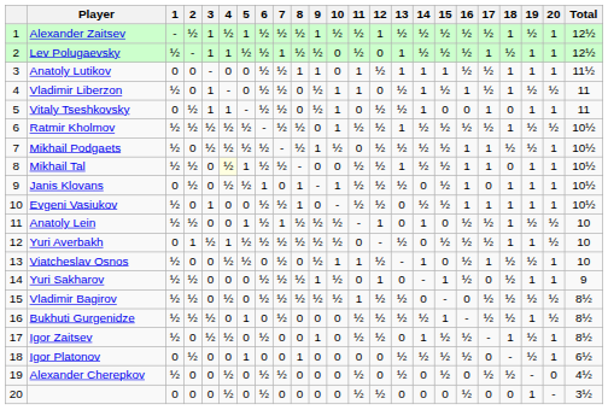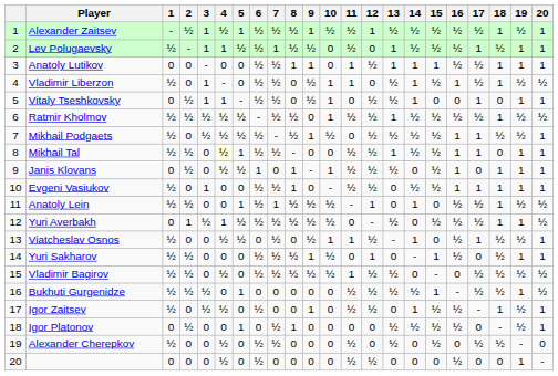 <table class="wikitable" border="1" width="800px">
 <tr>
 <th></th>
 <th>Player</th>
 <th>1</th>
 <th>2</th>
 <th>3</th>
 <th>4</th>
 <th>5</th>
 <th>6</th>
 <th>7</th>
 <th>8</th>
 <th>9</th>
 <th>10</th>
 <th>11</th>
 <th>12</th>
 <th>13</th>
 <th>14</th>
 <th>15</th>
 <th>16</th>
 <th>17</th>
 <th>18</th>
 <th>19</th>
 <th>20</th>
-<th>Total</th>
 </tr>
 <tr align=center style="background:#ccffcc;">
 <td>1</td>
 <td align=left> <a href='#'>Alexander Zaitsev</a></td>
 <td>-</td>
 <td>½</td>
 <td>1</td>
 <td>½</td>
 <td>1</td>
 <td>½</td>
 <td>½</td>
 <td>½</td>
 <td>1</td>
 <td>½</td>
 <td>½</td>
 <td>1</td>
 <td>½</td>
 <td>½</td>
 <td>½</td>
 <td>½</td>
 <td>½</td>
 <td>1</td>
 <td>½</td>
 <td>1</td>
-<td align=center>12½</td>
 </tr>
 <tr align=center style="background:#ccffcc;">
 <td>2</td>
 <td align=left> <a href='#'>Lev Polugaevsky</a></td>
 <td>½</td>
 <td>-</td>
 <td>1</td>
 <td>1</td>
 <td>½</td>
 <td>½</td>
 <td>1</td>
 <td>½</td>
 <td>½</td>
 <td>0</td>
 <td>½</td>
 <td>0</td>
 <td>1</td>
 <td>½</td>
 <td>½</td>
 <td>½</td>
 <td>1</td>
 <td>½</td>
 <td>1</td>
 <td>1</td>
-<td align=center>12½</td>
 </tr>
 <tr align=center>
 <td>3</td>
 <td align=left> <a href='#'>Anatoly Lutikov</a></td>
 <td>0</td>
 <td>0</td>
 <td>-</td>
 <td>0</td>
 <td>0</td>
 <td>½</td>
 <td>½</td>
 <td>1</td>
 <td>1</td>
 <td>0</td>
 <td>1</td>
 <td>½</td>
 <td>1</td>
 <td>1</td>
 <td>1</td>
 <td>½</td>
 <td>½</td>
 <td>1</td>
 <td>1</td>
 <td>1</td>
-<td align=center>11½</td>
 </tr>
 <tr align=center>
 <td>4</td>
 <td align=left> <a href='#'>Vladimir Liberzon</a></td>
 <td>½</td>
 <td>0</td>
 <td>1</td>
 <td>-</td>
 <td>0</td>
 <td>½</td>
 <td>½</td>
 <td>0</td>
 <td>½</td>
 <td>1</td>
 <td>1</td>
 <td>0</td>
 <td>½</td>
 <td>1</td>
 <td>½</td>
 <td>1</td>
 <td>½</td>
 <td>1</td>
 <td>½</td>
 <td>½</td>
-<td align=center>11</td>
 </tr>
 <tr align=center>
 <td>5</td>
 <td align=left> <a href='#'>Vitaly Tseshkovsky</a></td>
 <td>0</td>
 <td>½</td>
 <td>1</td>
 <td>1</td>
 <td>-</td>
 <td>½</td>
 <td>½</td>
 <td>0</td>
 <td>½</td>
 <td>1</td>
 <td>0</td>
 <td>½</td>
 <td>½</td>
 <td>1</td>
 <td>0</td>
 <td>0</td>
 <td>1</td>
 <td>0</td>
 <td>1</td>
 <td>1</td>
-<td align=center>11</td>
 </tr>
 <tr align=center>
 <td>6</td>
 <td align=left> <a href='#'>Ratmir Kholmov</a></td>
 <td>½</td>
 <td>½</td>
 <td>½</td>
 <td>½</td>
 <td>½</td>
 <td>-</td>
 <td>½</td>
 <td>½</td>
 <td>0</td>
 <td>1</td>
 <td>½</td>
 <td>½</td>
 <td>1</td>
 <td>½</td>
 <td>½</td>
 <td>½</td>
 <td>½</td>
 <td>1</td>
 <td>½</td>
 <td>½</td>
-<td align=center>10½</td>
 </tr>
 <tr align=center>
 <td>7</td>
 <td align=left> <a href='#'>Mikhail Podgaets</a></td>
 <td>½</td>
 <td>0</td>
 <td>½</td>
 <td>½</td>
 <td>½</td>
 <td>½</td>
 <td>-</td>
 <td>½</td>
 <td>1</td>
 <td>½</td>
 <td>0</td>
 <td>½</td>
 <td>½</td>
 <td>½</td>
 <td>½</td>
 <td>1</td>
 <td>1</td>
 <td>½</td>
 <td>½</td>
 <td>1</td>
-<td align=center>10½</td>
 </tr>
 <tr align=center>
 <td>8</td>
 <td align=left> <a href='#'>Mikhail Tal</a></td>
 <td>½</td>
 <td>½</td>
 <td>0</td>
 <td style="background: lightyellow;">½</td>
 <td>1</td>
 <td>½</td>
 <td>½</td>
 <td>-</td>
 <td>0</td>
 <td>0</td>
 <td>½</td>
 <td>½</td>
 <td>1</td>
 <td>½</td>
 <td>½</td>
 <td>1</td>
 <td>1</td>
 <td>0</td>
 <td>1</td>
 <td>1</td>
-<td align=center>10½</td>
 </tr>
 <tr align=center>
 <td>9</td>
 <td align=left> <a href='#'>Janis Klovans</a></td>
 <td>0</td>
 <td>½</td>
 <td>0</td>
 <td>½</td>
 <td>½</td>
 <td>1</td>
 <td>0</td>
 <td>1</td>
 <td>-</td>
 <td>1</td>
 <td>½</td>
 <td>½</td>
 <td>½</td>
 <td>0</td>
 <td>½</td>
 <td>1</td>
 <td>0</td>
 <td>1</td>
 <td>1</td>
 <td>1</td>
-<td align=center>10½</td>
 </tr>
 <tr align=center>
 <td>10</td>
 <td align=left> <a href='#'>Evgeni Vasiukov</a></td>
 <td>½</td>
 <td>0</td>
 <td>1</td>
 <td>0</td>
 <td>0</td>
 <td>½</td>
 <td>½</td>
 <td>1</td>
 <td>0</td>
 <td>-</td>
 <td>½</td>
 <td>½</td>
 <td>0</td>
 <td>½</td>
 <td>½</td>
 <td>1</td>
 <td>1</td>
 <td>1</td>
 <td>1</td>
 <td>1</td>
-<td align=center>10½</td>
 </tr>
 <tr align=center>
 <td>11</td>
 <td align=left> <a href='#'>Anatoly Lein</a></td>
 <td>½</td>
 <td>½</td>
 <td>0</td>
 <td>0</td>
 <td>1</td>
 <td>½</td>
 <td>1</td>
 <td>½</td>
 <td>½</td>
 <td>½</td>
 <td>-</td>
 <td>1</td>
 <td>0</td>
 <td>1</td>
 <td>0</td>
 <td>½</td>
 <td>½</td>
 <td>1</td>
 <td>½</td>
 <td>½</td>
-<td align=center>10</td>
 </tr>
 <tr align=center>
 <td>12</td>
 <td align=left> <a href='#'>Yuri Averbakh</a></td>
 <td>0</td>
 <td>1</td>
 <td>½</td>
 <td>1</td>
 <td>½</td>
 <td>½</td>
 <td>½</td>
 <td>½</td>
 <td>½</td>
 <td>½</td>
 <td>0</td>
 <td>-</td>
 <td>½</td>
 <td>0</td>
 <td>½</td>
 <td>½</td>
 <td>½</td>
 <td>1</td>
 <td>1</td>
 <td>½</td>
-<td align=center>10</td>
 </tr>
 <tr align=center>
 <td>13</td>
 <td align=left> <a href='#'>Viatcheslav Osnos</a></td>
 <td>½</td>
 <td>0</td>
 <td>0</td>
 <td>½</td>
 <td>½</td>
 <td>0</td>
 <td>½</td>
 <td>0</td>
 <td>½</td>
 <td>1</td>
 <td>1</td>
 <td>½</td>
 <td>-</td>
 <td>1</td>
 <td>0</td>
 <td>½</td>
 <td>1</td>
 <td>½</td>
 <td>½</td>
 <td>1</td>
-<td align=center>10</td>
 </tr>
 <tr align=center>
 <td>14</td>
 <td align=left> <a href='#'>Yuri Sakharov</a></td>
 <td>½</td>
 <td>½</td>
 <td>0</td>
 <td>0</td>
 <td>0</td>
 <td>½</td>
 <td>½</td>
 <td>½</td>
 <td>1</td>
 <td>½</td>
 <td>0</td>
 <td>1</td>
 <td>0</td>
 <td>-</td>
 <td>1</td>
 <td>½</td>
 <td>0</td>
 <td>½</td>
 <td>1</td>
 <td>1</td>
-<td align=center>9</td>
 </tr>
 <tr align=center>
 <td>15</td>
 <td align=left> <a href='#'>Vladimir Bagirov</a></td>
 <td>½</td>
 <td>½</td>
 <td>0</td>
 <td>½</td>
 <td>0</td>
 <td>½</td>
 <td>½</td>
 <td>½</td>
 <td>½</td>
 <td>½</td>
 <td>1</td>
 <td>½</td>
 <td>½</td>
 <td>0</td>
 <td>-</td>
 <td>0</td>
 <td>½</td>
 <td>½</td>
 <td>½</td>
 <td>½</td>
-<td align=center>8½</td>
 </tr>
 <tr align=center>
 <td>16</td>
 <td align=left> <a href='#'>Bukhuti Gurgenidze</a></td>
 <td>½</td>
 <td>½</td>
 <td>½</td>
 <td>0</td>
 <td>1</td>
 <td>0</td>
-<td>½</td>
+<td>0</td>
 <td>0</td>
 <td>0</td>
 <td>0</td>
 <td>½</td>
 <td>½</td>
 <td>½</td>
 <td>½</td>
 <td>1</td>
 <td>-</td>
 <td>½</td>
 <td>½</td>
 <td>1</td>
 <td>½</td>
-<td align=center>8½</td>
 </tr>
 <tr align=center>
 <td>17</td>
 <td align=left> <a href='#'>Igor Zaitsev</a></td>
 <td>½</td>
 <td>0</td>
 <td>½</td>
 <td>½</td>
 <td>0</td>
 <td>½</td>
 <td>0</td>
 <td>0</td>
 <td>1</td>
 <td>0</td>
 <td>½</td>
 <td>½</td>
 <td>0</td>
 <td>1</td>
 <td>½</td>
 <td>½</td>
 <td>-</td>
 <td>1</td>
 <td>½</td>
 <td>1</td>
-<td align=center>8½</td>
 </tr>
 <tr align=center>
 <td>18</td>
 <td align=left> <a href='#'>Igor Platonov</a></td>
 <td>0</td>
 <td>½</td>
 <td>0</td>
 <td>0</td>
 <td>1</td>
 <td>0</td>
-<td>0</td>
+<td>½</td>
 <td>1</td>
 <td>0</td>
 <td>0</td>
 <td>0</td>
 <td>0</td>
 <td>½</td>
 <td>½</td>
 <td>½</td>
 <td>½</td>
 <td>0</td>
 <td>-</td>
 <td>½</td>
 <td>1</td>
-<td align=center>6½</td>
 </tr>
 <tr align=center>
 <td>19</td>
 <td align=left> <a href='#'>Alexander Cherepkov</a></td>
 <td>½</td>
 <td>0</td>
 <td>0</td>
 <td>½</td>
 <td>0</td>
 <td>½</td>
 <td>½</td>
 <td>0</td>
 <td>0</td>
 <td>0</td>
 <td>½</td>
 <td>0</td>
 <td>½</td>
 <td>0</td>
 <td>½</td>
 <td>0</td>
 <td>½</td>
 <td>½</td>
 <td>-</td>
 <td>0</td>
-<td align=center>4½</td>
 </tr>
 <tr align=center>
 <td>20</td>
 <td align=left> </td>
 <td>0</td>
 <td>0</td>
 <td>0</td>
 <td>½</td>
 <td>0</td>
 <td>½</td>
 <td>0</td>
 <td>0</td>
 <td>0</td>
 <td>0</td>
 <td>½</td>
 <td>½</td>
 <td>0</td>
 <td>0</td>
 <td>0</td>
 <td>½</td>
 <td>0</td>
 <td>0</td>
 <td>1</td>
 <td>-</td>
-<td align=center>3½</td>
 </tr>
 </table>
